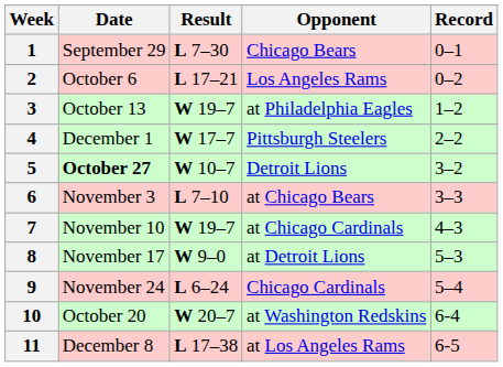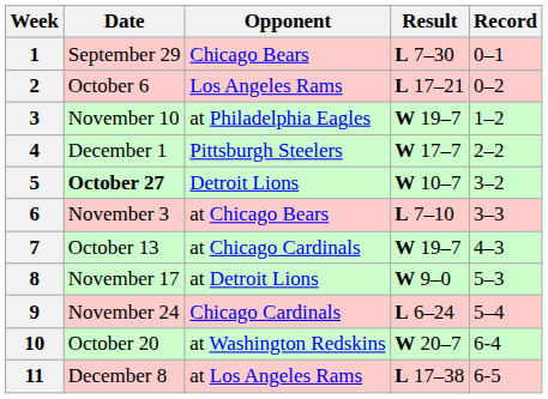 <table class="wikitable">
 <tr>
 <th>Week</th>
 <th>Date</th>
+<th>Opponent</th>
 <th>Result</th>
-<th>Opponent</th>
 <th>Record</th>
 </tr>
 <tr style="background:#fcc">
 <th>1</th>
 <td>September 29</td>
+<td><a href='#'>Chicago Bears</a></td>
 <td><strong>L</strong> 7–30</td>
-<td><a href='#'>Chicago Bears</a></td>
 <td>0–1</td>
 </tr>
 <tr style="background:#fcc">
 <th>2</th>
 <td>October 6</td>
+<td><a href='#'>Los Angeles Rams</a></td>
 <td><strong>L</strong> 17–21</td>
-<td><a href='#'>Los Angeles Rams</a></td>
 <td>0–2</td>
 </tr>
 <tr style="background:#cfc">
 <th>3</th>
-<td>October 13</td>
+<td>November 10</td>
+<td>at <a href='#'>Philadelphia Eagles</a></td>
 <td><strong>W</strong> 19–7</td>
-<td>at <a href='#'>Philadelphia Eagles</a></td>
 <td>1–2</td>
 </tr>
 <tr style="background:#cfc">
 <th>4</th>
 <td>December 1</td>
+<td><a href='#'>Pittsburgh Steelers</a></td>
 <td><strong>W</strong> 17–7</td>
-<td><a href='#'>Pittsburgh Steelers</a></td>
 <td>2–2</td>
 </tr>
 <tr style="background:#cfc">
 <th>5</th>
 <td><strong>October 27</strong></td>
+<td><a href='#'>Detroit Lions</a></td>
 <td><strong>W</strong> 10–7</td>
-<td><a href='#'>Detroit Lions</a></td>
 <td>3–2</td>
 </tr>
 <tr style="background:#fcc">
 <th>6</th>
 <td>November 3</td>
+<td>at <a href='#'>Chicago Bears</a></td>
 <td><strong>L</strong> 7–10</td>
-<td>at <a href='#'>Chicago Bears</a></td>
 <td>3–3</td>
 </tr>
 <tr style="background:#cfc">
 <th>7</th>
-<td>November 10</td>
+<td>October 13</td>
+<td>at <a href='#'>Chicago Cardinals</a></td>
 <td><strong>W</strong> 19–7</td>
-<td>at <a href='#'>Chicago Cardinals</a></td>
 <td>4–3</td>
 </tr>
 <tr style="background:#cfc">
 <th>8</th>
 <td>November 17</td>
+<td>at <a href='#'>Detroit Lions</a></td>
 <td><strong>W</strong> 9–0</td>
-<td>at <a href='#'>Detroit Lions</a></td>
 <td>5–3</td>
 </tr>
 <tr style="background:#fcc">
 <th>9</th>
 <td>November 24</td>
+<td><a href='#'>Chicago Cardinals</a></td>
 <td><strong>L</strong> 6–24</td>
-<td><a href='#'>Chicago Cardinals</a></td>
 <td>5–4</td>
 </tr>
 <tr style="background:#cfc">
 <th>10</th>
 <td>October 20</td>
+<td>at <a href='#'>Washington Redskins</a></td>
 <td><strong>W</strong> 20–7</td>
-<td>at <a href='#'>Washington Redskins</a></td>
 <td>6-4</td>
 </tr>
 <tr style="background:#fcc">
 <th>11</th>
 <td>December 8</td>
+<td>at <a href='#'>Los Angeles Rams</a></td>
 <td><strong>L</strong> 17–38</td>
-<td>at <a href='#'>Los Angeles Rams</a></td>
 <td>6-5</td>
 </tr>
 </table>
